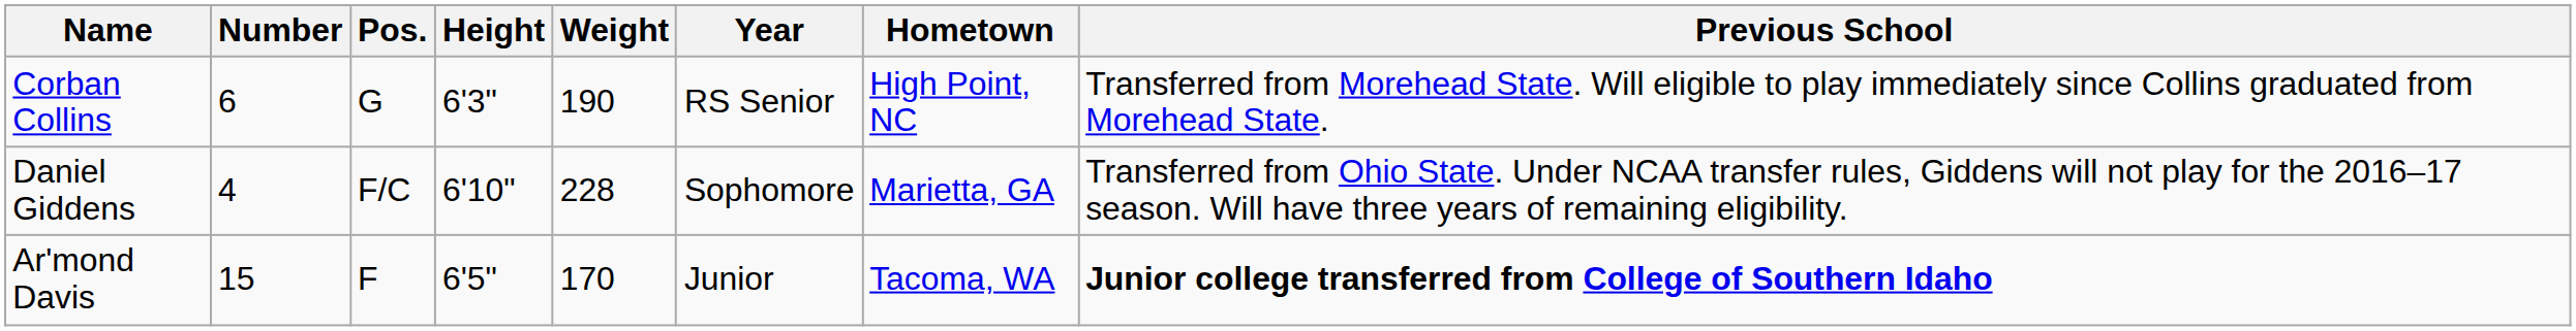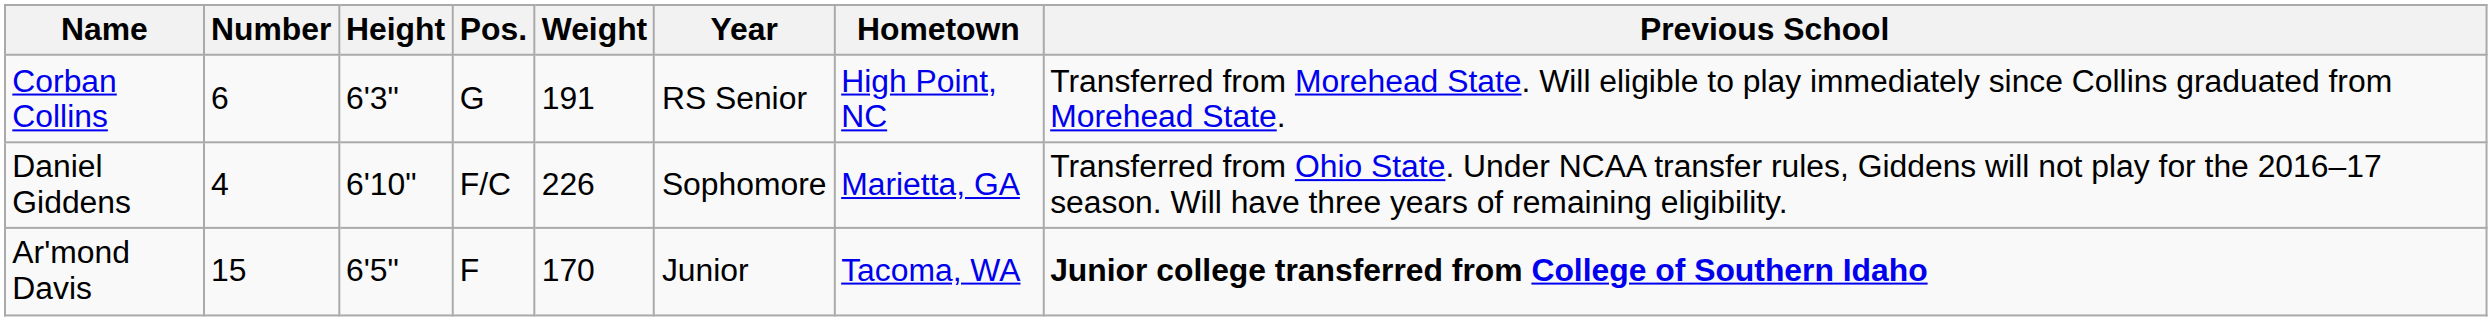 <table class="wikitable sortable" border="1">
 <tr>
 <th>Name</th>
 <th>Number</th>
+<th>Height</th>
 <th>Pos.</th>
-<th>Height</th>
 <th>Weight</th>
 <th>Year</th>
 <th>Hometown</th>
 <th class="unsortable">Previous School</th>
 </tr>
 <tr>
 <td><a href='#'>Corban Collins</a></td>
 <td>6</td>
+<td>6'3"</td>
 <td>G</td>
-<td>6'3"</td>
-<td>190</td>
+<td>191</td>
 <td>RS Senior</td>
 <td><a href='#'>High Point, NC</a></td>
 <td>Transferred from <a href='#'>Morehead State</a>. Will eligible to play immediately since Collins graduated from <a href='#'>Morehead State</a>.</td>
 </tr>
 <tr>
 <td>Daniel Giddens</td>
 <td>4</td>
+<td>6'10"</td>
 <td>F/C</td>
-<td>6'10"</td>
-<td>228</td>
+<td>226</td>
 <td>Sophomore</td>
 <td><a href='#'>Marietta, GA</a></td>
 <td>Transferred from <a href='#'>Ohio State</a>. Under NCAA transfer rules, Giddens will not play for the 2016–17 season. Will have three years of remaining eligibility.</td>
 </tr>
 <tr>
 <td>Ar'mond Davis</td>
 <td>15</td>
+<td>6'5"</td>
 <td>F</td>
-<td>6'5"</td>
 <td>170</td>
 <td>Junior</td>
 <td><a href='#'>Tacoma, WA</a></td>
 <td><strong>Junior college transferred from <a href='#'>College of Southern Idaho</a></strong></td>
 </tr>
 </table>
